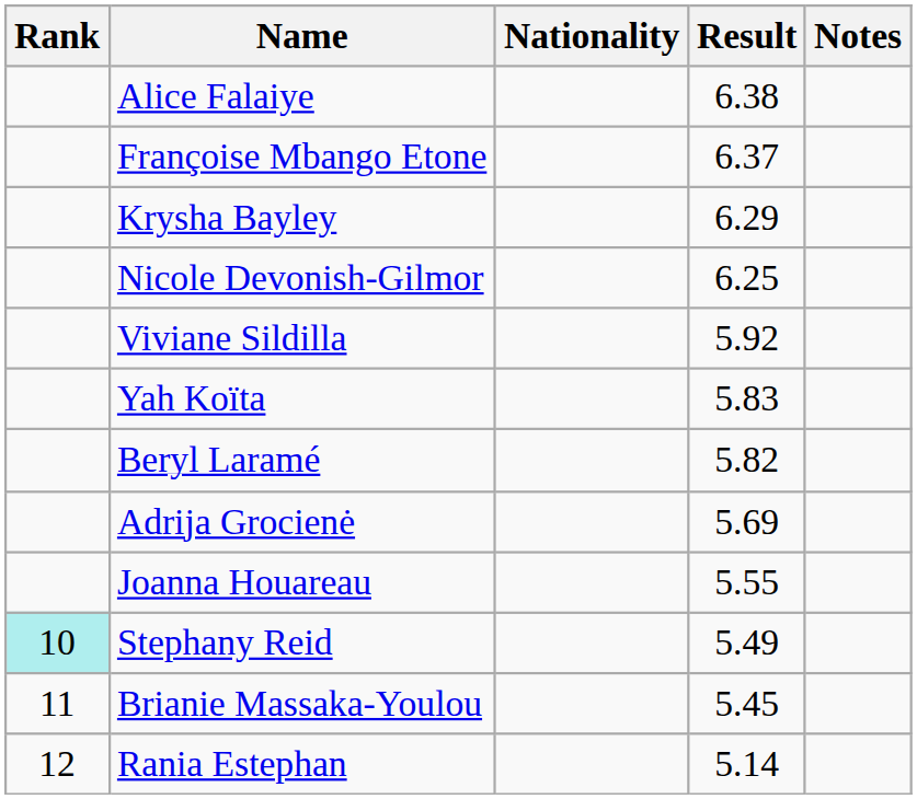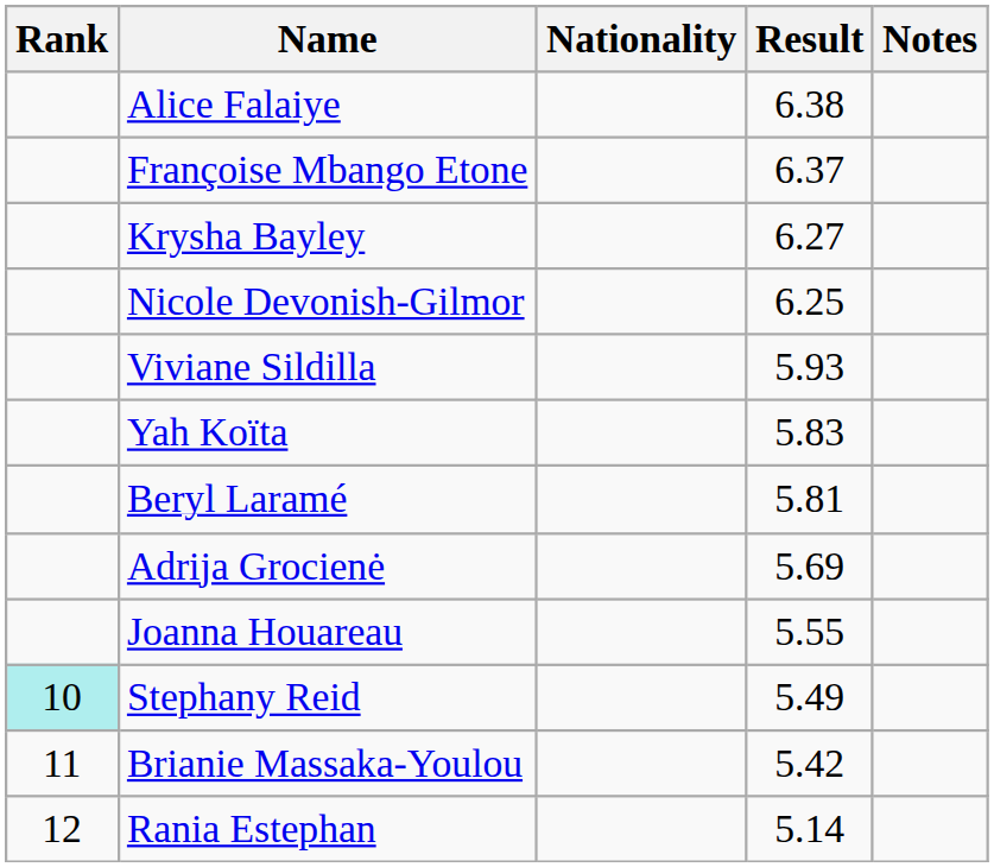 <table class="wikitable sortable" style="text-align:center;font-size:95%">
 <tr>
 <th>Rank</th>
 <th>Name</th>
 <th>Nationality</th>
 <th>Result</th>
 <th>Notes</th>
 </tr>
 <tr>
 <td></td>
 <td align=left><a href='#'>Alice Falaiye</a></td>
 <td align=left></td>
 <td>6.38</td>
 <td></td>
 </tr>
 <tr>
 <td></td>
 <td align=left><a href='#'>Françoise Mbango Etone</a></td>
 <td align=left></td>
 <td>6.37</td>
 <td></td>
 </tr>
 <tr>
 <td></td>
 <td align=left><a href='#'>Krysha Bayley</a></td>
 <td align=left></td>
-<td>6.29</td>
+<td>6.27</td>
 <td></td>
 </tr>
 <tr>
 <td></td>
 <td align=left><a href='#'>Nicole Devonish-Gilmor</a></td>
 <td align=left></td>
 <td>6.25</td>
 <td></td>
 </tr>
 <tr>
 <td></td>
 <td align=left><a href='#'>Viviane Sildilla</a></td>
 <td align=left></td>
-<td>5.92</td>
+<td>5.93</td>
 <td></td>
 </tr>
 <tr>
 <td></td>
 <td align=left><a href='#'>Yah Koïta</a></td>
 <td align=left></td>
 <td>5.83</td>
 <td></td>
 </tr>
 <tr>
 <td></td>
 <td align=left><a href='#'>Beryl Laramé</a></td>
 <td align=left></td>
-<td>5.82</td>
+<td>5.81</td>
 <td></td>
 </tr>
 <tr>
 <td></td>
 <td align=left><a href='#'>Adrija Grocienė</a></td>
 <td align=left></td>
 <td>5.69</td>
 <td></td>
 </tr>
 <tr>
 <td></td>
 <td align=left><a href='#'>Joanna Houareau</a></td>
 <td align=left></td>
 <td>5.55</td>
 <td></td>
 </tr>
 <tr>
 <td style="background: paleturquoise;">10</td>
 <td align=left><a href='#'>Stephany Reid</a></td>
 <td align=left></td>
 <td>5.49</td>
 <td></td>
 </tr>
 <tr>
 <td>11</td>
 <td align=left><a href='#'>Brianie Massaka-Youlou</a></td>
 <td align=left></td>
-<td>5.45</td>
+<td>5.42</td>
 <td></td>
 </tr>
 <tr>
 <td>12</td>
 <td align=left><a href='#'>Rania Estephan</a></td>
 <td align=left></td>
 <td>5.14</td>
 <td></td>
 </tr>
 </table>
